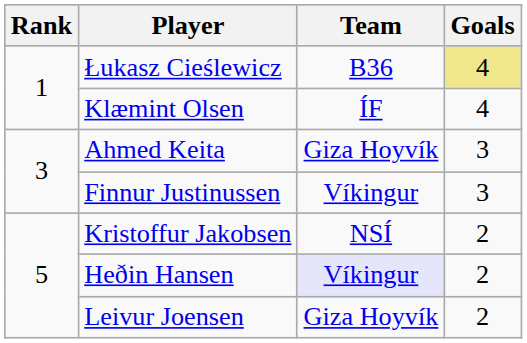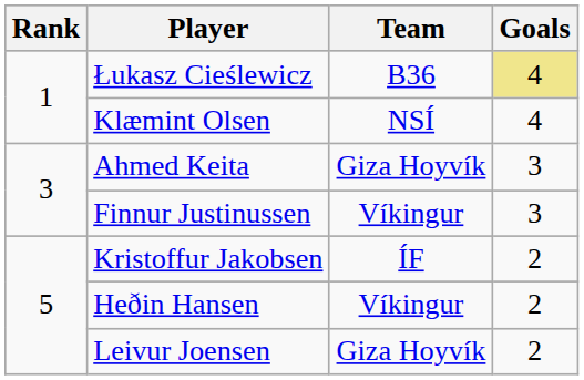 <table class="wikitable" style="text-align:center;">
 <tr>
 <th>Rank</th>
 <th>Player</th>
 <th>Team</th>
 <th>Goals</th>
 </tr>
 <tr>
 <td rowspan=2>1</td>
 <td align=left> <a href='#'>Łukasz Cieślewicz</a></td>
 <td><a href='#'>B36</a></td>
 <td style="background: khaki;">4</td>
 </tr>
 <tr>
 <td align=left> <a href='#'>Klæmint Olsen</a></td>
-<td><a href='#'>ÍF</a></td>
+<td><a href='#'>NSÍ</a></td>
 <td>4</td>
 </tr>
 <tr>
 <td rowspan=2>3</td>
 <td align=left> <a href='#'>Ahmed Keita</a></td>
 <td><a href='#'>Giza Hoyvík</a></td>
 <td>3</td>
 </tr>
 <tr>
 <td align=left> <a href='#'>Finnur Justinussen</a></td>
 <td><a href='#'>Víkingur</a></td>
 <td>3</td>
 </tr>
 <tr>
 <td rowspan=3>5</td>
 <td align=left> <a href='#'>Kristoffur Jakobsen</a></td>
-<td><a href='#'>NSÍ</a></td>
+<td><a href='#'>ÍF</a></td>
 <td>2</td>
 </tr>
 <tr>
 <td align=left> <a href='#'>Heðin Hansen</a></td>
-<td style="background: lavender;"><a href='#'>Víkingur</a></td>
+<td><a href='#'>Víkingur</a></td>
 <td>2</td>
 </tr>
 <tr>
 <td align=left> <a href='#'>Leivur Joensen</a></td>
 <td><a href='#'>Giza Hoyvík</a></td>
 <td>2</td>
 </tr>
 </table>
